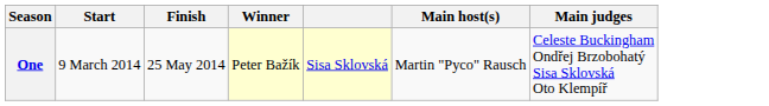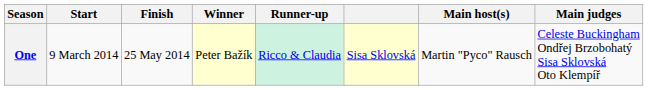 <table class="wikitable">
 <tr>
 <th scope="col">Season</th>
 <th scope="col">Start</th>
 <th scope="col">Finish</th>
 <th scope="col">Winner</th>
+<th scope="col">Runner-up</th>
 <th scope="col"></th>
 <th scope="col">Main host(s)</th>
 <th scope="col">Main judges</th>
 </tr>
 <tr>
 <th scope="row"><a href='#'>One</a></th>
 <td>9 March 2014</td>
 <td>25 May 2014</td>
 <td bgcolor="FFFFD0">Peter Bažík</td>
+<td bgcolor="CEF2E0"><a href='#'>Ricco & Claudia</a></td>
 <td bgcolor="FFFFD0"><a href='#'>Sisa Sklovská</a></td>
 <td>Martin "Pyco" Rausch</td>
 <td><a href='#'>Celeste Buckingham</a><br>Ondřej Brzobohatý<br><a href='#'>Sisa Sklovská</a><br>Oto Klempíř</td>
 </tr>
 </table>
